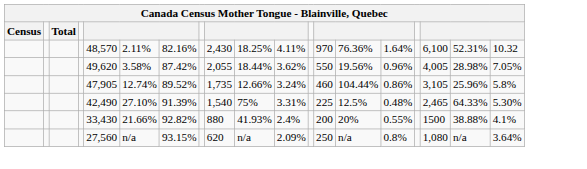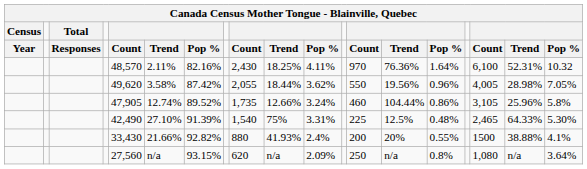 <table class="wikitable">
 <tr>
 <th colspan="19">Canada Census Mother Tongue - Blainville, Quebec</th>
 </tr>
 <tr>
 <th>Census</th>
 <td></td>
 <th>Total</th>
 <td colspan="1"></td>
 <th colspan="3"></th>
 <td colspan="1"></td>
 <th colspan="3"></th>
 <td colspan="1"></td>
 <th colspan="3"></th>
 <td colspan="1"></td>
 <th colspan="3"></th>
+</tr>
+<tr>
+<th>Year</th>
+<td></td>
+<th>Responses</th>
+<td></td>
+<th>Count</th>
+<th>Trend</th>
+<th>Pop %</th>
+<td></td>
+<th>Count</th>
+<th>Trend</th>
+<th>Pop %</th>
+<td></td>
+<th>Count</th>
+<th>Trend</th>
+<th>Pop %</th>
+<td></td>
+<th>Count</th>
+<th>Trend</th>
+<th>Pop %</th>
 </tr>
 <tr>
 <td></td>
 <td></td>
 <td></td>
 <td></td>
 <td>48,570</td>
 <td> 2.11%</td>
 <td>82.16%</td>
 <td></td>
 <td>2,430</td>
 <td> 18.25%</td>
 <td>4.11%</td>
 <td></td>
 <td>970</td>
 <td> 76.36%</td>
 <td>1.64%</td>
 <td></td>
 <td>6,100</td>
 <td> 52.31%</td>
 <td>10.32</td>
 </tr>
 <tr>
 <td></td>
 <td></td>
 <td></td>
 <td></td>
 <td>49,620</td>
 <td> 3.58%</td>
 <td>87.42%</td>
 <td></td>
 <td>2,055</td>
 <td> 18.44%</td>
 <td>3.62%</td>
 <td></td>
 <td>550</td>
 <td> 19.56%</td>
 <td>0.96%</td>
 <td></td>
 <td>4,005</td>
 <td> 28.98%</td>
 <td>7.05%</td>
 </tr>
 <tr>
 <td></td>
 <td></td>
 <td></td>
 <td></td>
 <td>47,905</td>
 <td>12.74%</td>
 <td>89.52%</td>
 <td></td>
 <td>1,735</td>
 <td> 12.66%</td>
 <td>3.24%</td>
 <td></td>
 <td>460</td>
 <td> 104.44%</td>
 <td>0.86%</td>
 <td></td>
 <td>3,105</td>
 <td> 25.96%</td>
 <td>5.8%</td>
 </tr>
 <tr>
 <td></td>
 <td></td>
 <td></td>
 <td></td>
 <td>42,490</td>
 <td> 27.10%</td>
 <td>91.39%</td>
 <td></td>
 <td>1,540</td>
 <td> 75%</td>
 <td>3.31%</td>
 <td></td>
 <td>225</td>
 <td> 12.5%</td>
 <td>0.48%</td>
 <td></td>
 <td>2,465</td>
 <td> 64.33%</td>
 <td>5.30%</td>
 </tr>
 <tr>
 <td></td>
 <td></td>
 <td></td>
 <td></td>
 <td>33,430</td>
 <td> 21.66%</td>
 <td>92.82%</td>
 <td></td>
 <td>880</td>
 <td> 41.93%</td>
 <td>2.4%</td>
 <td></td>
 <td>200</td>
 <td> 20%</td>
 <td>0.55%</td>
 <td></td>
 <td>1500</td>
 <td> 38.88%</td>
 <td>4.1%</td>
 </tr>
 <tr>
 <td></td>
 <td></td>
 <td></td>
 <td></td>
 <td>27,560</td>
 <td>n/a</td>
 <td>93.15%</td>
 <td></td>
 <td>620</td>
 <td>n/a</td>
 <td>2.09%</td>
 <td></td>
 <td>250</td>
 <td>n/a</td>
 <td>0.8%</td>
 <td></td>
 <td>1,080</td>
 <td>n/a</td>
 <td>3.64%</td>
 </tr>
 </table>
